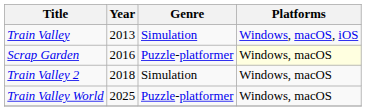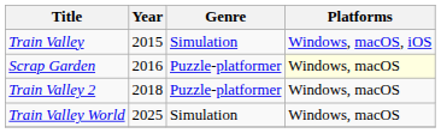 <table class="wikitable">
 <tr>
 <th>Title</th>
 <th>Year</th>
 <th>Genre</th>
 <th>Platforms</th>
 </tr>
 <tr>
 <td><em><a href='#'>Train Valley</a></em></td>
-<td>2013</td>
+<td>2015</td>
 <td><a href='#'>Simulation</a></td>
 <td><a href='#'>Windows</a>, <a href='#'>macOS</a>, <a href='#'>iOS</a></td>
 </tr>
 <tr>
 <td><em><a href='#'>Scrap Garden</a></em></td>
 <td>2016</td>
 <td><a href='#'>Puzzle</a>-<a href='#'>platformer</a></td>
 <td style="background: lightyellow;">Windows, macOS</td>
 </tr>
 <tr>
 <td><em><a href='#'>Train Valley 2</a></em></td>
 <td>2018</td>
-<td>Simulation</td>
+<td><a href='#'>Puzzle</a>-<a href='#'>platformer</a></td>
 <td>Windows, macOS</td>
 </tr>
 <tr>
 <td><em><a href='#'>Train Valley World</a></em></td>
 <td>2025</td>
-<td><a href='#'>Puzzle</a>-<a href='#'>platformer</a></td>
+<td>Simulation</td>
 <td>Windows, macOS</td>
 </tr>
 <tr>
 </tr>
 </table>
